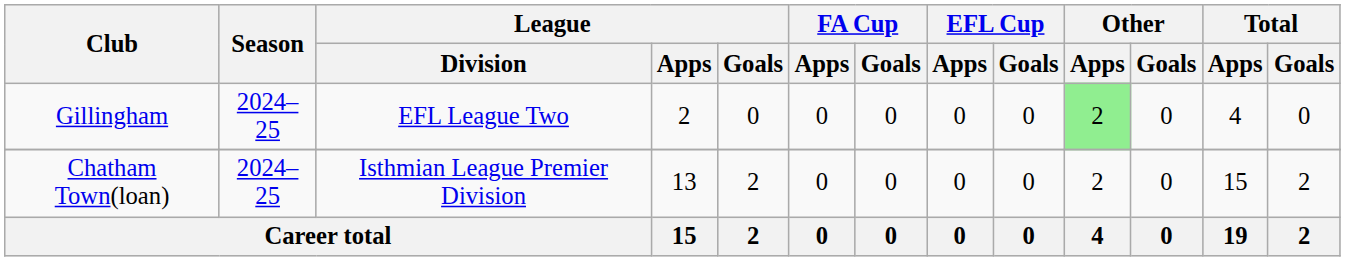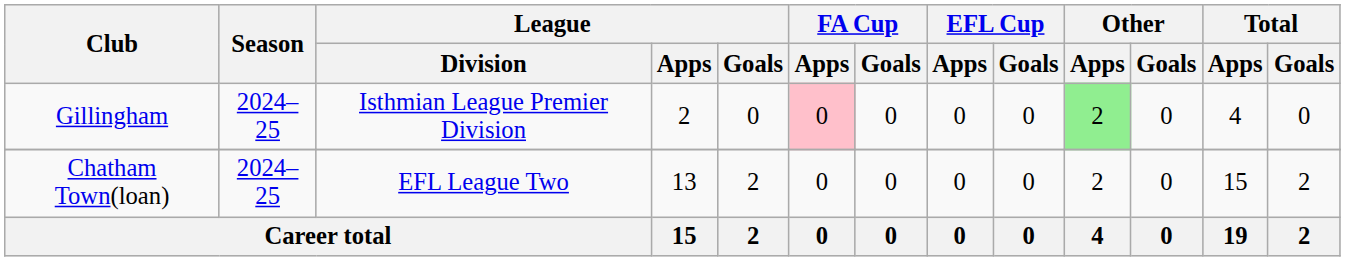 <table class="wikitable" style="text-align:center;">
 <tr>
 <th rowspan="2">Club</th>
 <th rowspan="2">Season</th>
 <th colspan="3">League</th>
 <th colspan="2"><a href='#'>FA Cup</a></th>
 <th colspan="2"><a href='#'>EFL Cup</a></th>
 <th colspan="2">Other</th>
 <th colspan="2">Total</th>
 </tr>
 <tr>
 <th>Division</th>
 <th>Apps</th>
 <th>Goals</th>
 <th>Apps</th>
 <th>Goals</th>
 <th>Apps</th>
 <th>Goals</th>
 <th>Apps</th>
 <th>Goals</th>
 <th>Apps</th>
 <th>Goals</th>
 </tr>
 <tr>
 <td><a href='#'>Gillingham</a></td>
 <td><a href='#'>2024–25</a></td>
-<td><a href='#'>EFL League Two</a></td>
+<td><a href='#'>Isthmian League Premier Division</a></td>
 <td>2</td>
 <td>0</td>
-<td>0</td>
+<td style="background: pink;">0</td>
 <td>0</td>
 <td>0</td>
 <td>0</td>
 <td style="background: lightgreen;">2</td>
 <td>0</td>
 <td>4</td>
 <td>0</td>
 </tr>
 <tr>
 </tr>
 <tr>
 <td><a href='#'>Chatham Town</a>(loan)</td>
 <td><a href='#'>2024–25</a></td>
-<td><a href='#'>Isthmian League Premier Division</a></td>
+<td><a href='#'>EFL League Two</a></td>
 <td>13</td>
 <td>2</td>
 <td>0</td>
 <td>0</td>
 <td>0</td>
 <td>0</td>
 <td>2</td>
 <td>0</td>
 <td>15</td>
 <td>2</td>
 </tr>
 <tr>
 <th colspan="3">Career total</th>
 <th>15</th>
 <th>2</th>
 <th>0</th>
 <th>0</th>
 <th>0</th>
 <th>0</th>
 <th>4</th>
 <th>0</th>
 <th>19</th>
 <th>2</th>
 </tr>
 </table>
